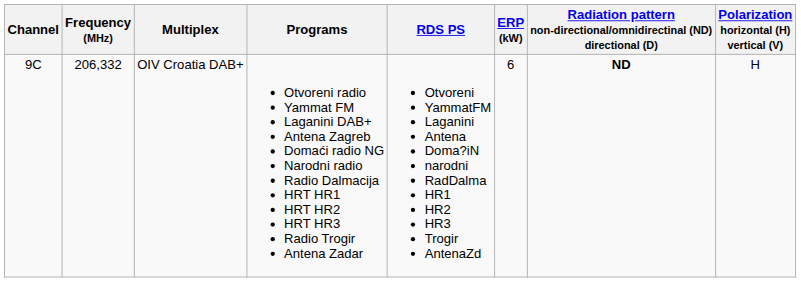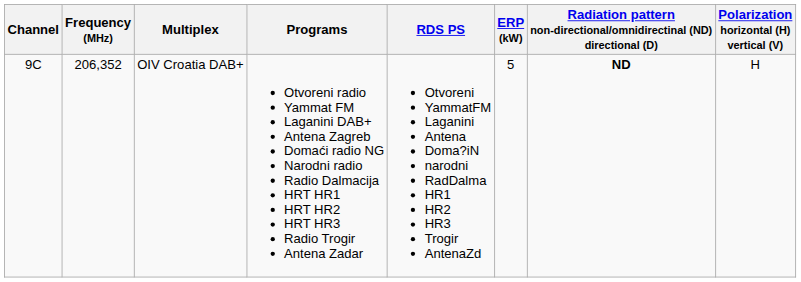 <table class="wikitable" style="font-size: 95%;">
 <tr>
 <th>Channel</th>
 <th>Frequency<br><small>(MHz)</small></th>
 <th>Multiplex</th>
 <th>Programs</th>
 <th><a href='#'>RDS PS</a></th>
 <th><a href='#'>ERP</a><br><small>(kW)</small></th>
 <th><a href='#'>Radiation pattern</a><br><small>non-directional/omnidirectinal (ND) <br> directional (D)</small></th>
 <th><a href='#'>Polarization</a><br><small>horizontal (H) <br> vertical (V)</small></th>
 </tr>
 <tr style="vertical-align: top">
 <td align="center">9C</td>
-<td align="center">206,332</td>
+<td align="center">206,352</td>
 <td>OIV Croatia DAB+</td>
 <td><br><ul><li>Otvoreni radio</li><li>Yammat FM</li><li>Laganini DAB+</li><li>Antena Zagreb</li><li>Domaći radio NG</li><li>Narodni radio</li><li>Radio Dalmacija</li><li>HRT HR1</li><li>HRT HR2</li><li>HRT HR3</li><li>Radio Trogir</li><li>Antena Zadar</li></ul></td>
 <td><br><ul><li>Otvoreni</li><li>YammatFM</li><li>Laganini</li><li>Antena</li><li>Doma?iN</li><li>narodni</li><li>RadDalma</li><li>HR1</li><li>HR2</li><li>HR3</li><li>Trogir</li><li>AntenaZd</li></ul></td>
-<td align="center">6</td>
+<td align="center">5</td>
 <td align="center"><strong>ND</strong></td>
 <td align="center">H</td>
 </tr>
 </table>
